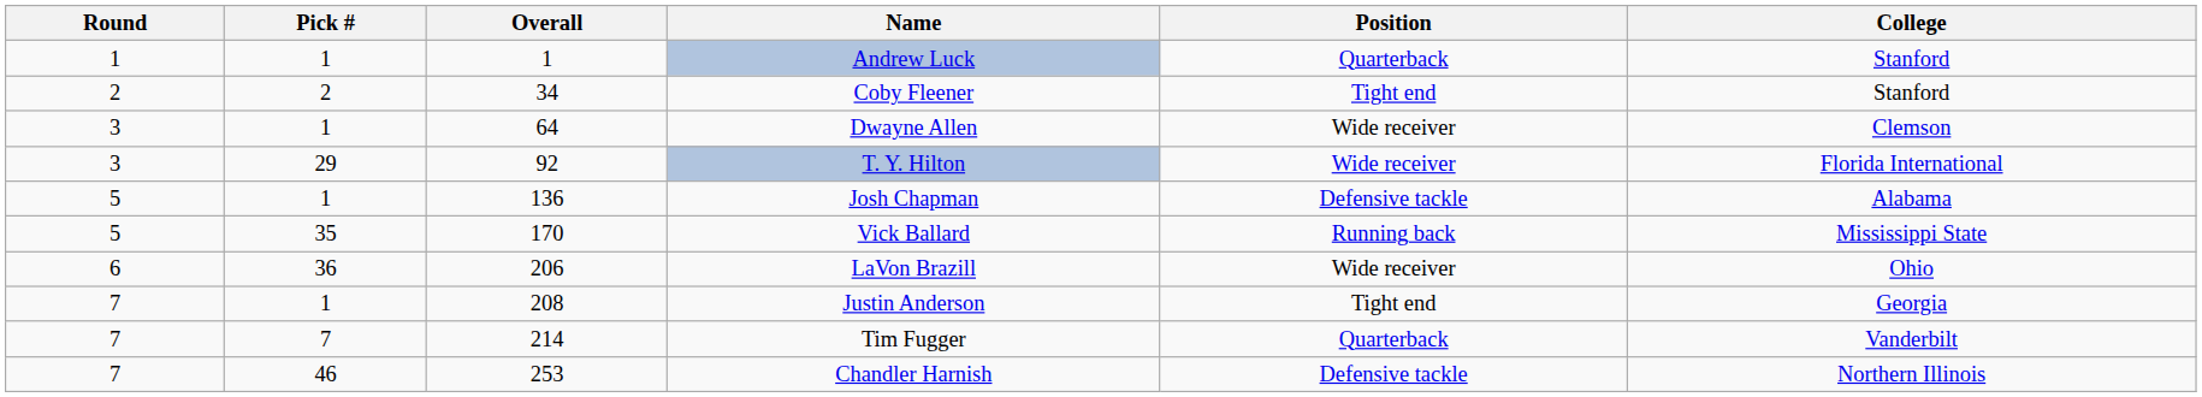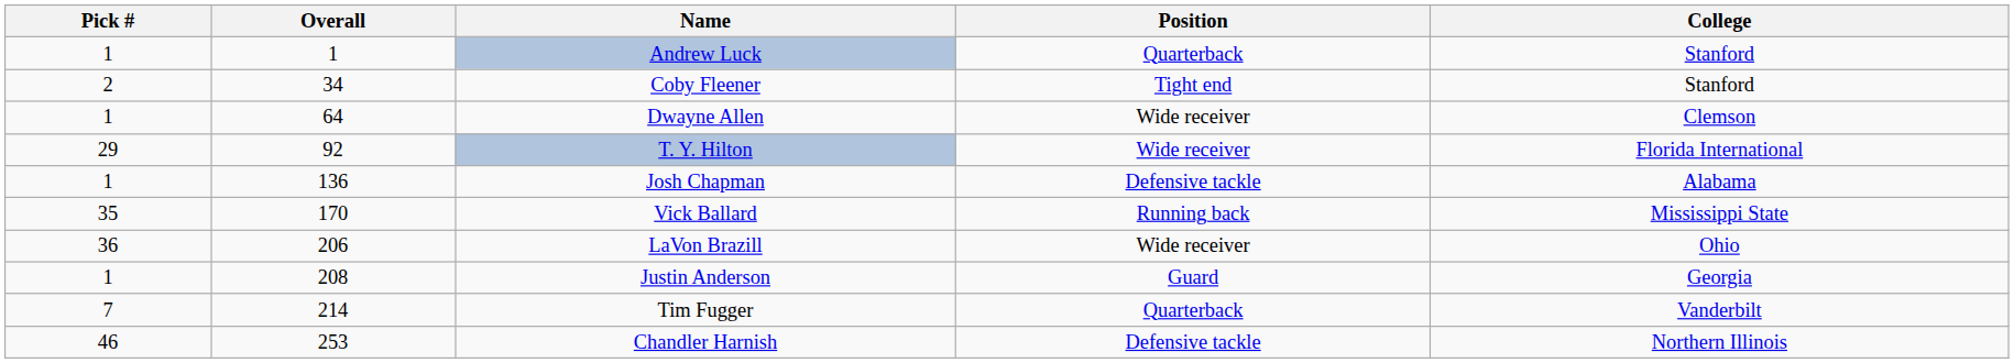 <table class="wikitable sortable sortable" style="width: 100%; text-align:center">
 <tr>
-<th>Round</th>
 <th>Pick #</th>
 <th>Overall</th>
 <th>Name</th>
 <th>Position</th>
 <th>College</th>
 </tr>
 <tr>
 <td>1</td>
 <td>1</td>
-<td>1</td>
 <td bgcolor=lightsteelblue><a href='#'>Andrew Luck</a></td>
 <td><a href='#'>Quarterback</a></td>
 <td><a href='#'>Stanford</a></td>
 </tr>
 <tr>
-<td>2</td>
 <td>2</td>
 <td>34</td>
 <td><a href='#'>Coby Fleener</a></td>
 <td><a href='#'>Tight end</a></td>
 <td>Stanford</td>
 </tr>
 <tr>
-<td>3</td>
 <td>1</td>
 <td>64</td>
 <td><a href='#'>Dwayne Allen</a></td>
 <td>Wide receiver</td>
 <td><a href='#'>Clemson</a></td>
 </tr>
 <tr>
-<td>3</td>
 <td>29</td>
 <td>92</td>
 <td bgcolor=lightsteelblue><a href='#'>T. Y. Hilton</a></td>
 <td><a href='#'>Wide receiver</a></td>
 <td><a href='#'>Florida International</a></td>
 </tr>
 <tr>
-<td>5</td>
 <td>1</td>
 <td>136</td>
 <td><a href='#'>Josh Chapman</a></td>
 <td><a href='#'>Defensive tackle</a></td>
 <td><a href='#'>Alabama</a></td>
 </tr>
 <tr>
-<td>5</td>
 <td>35</td>
 <td>170</td>
 <td><a href='#'>Vick Ballard</a></td>
 <td><a href='#'>Running back</a></td>
 <td><a href='#'>Mississippi State</a></td>
 </tr>
 <tr>
-<td>6</td>
 <td>36</td>
 <td>206</td>
 <td><a href='#'>LaVon Brazill</a></td>
 <td>Wide receiver</td>
 <td><a href='#'>Ohio</a></td>
 </tr>
 <tr>
-<td>7</td>
 <td>1</td>
 <td>208</td>
 <td><a href='#'>Justin Anderson</a></td>
-<td>Tight end</td>
+<td><a href='#'>Guard</a></td>
 <td><a href='#'>Georgia</a></td>
 </tr>
 <tr>
-<td>7</td>
 <td>7</td>
 <td>214</td>
 <td>Tim Fugger</td>
 <td><a href='#'>Quarterback</a></td>
 <td><a href='#'>Vanderbilt</a></td>
 </tr>
 <tr>
-<td>7</td>
 <td>46</td>
 <td>253</td>
 <td><a href='#'>Chandler Harnish</a></td>
 <td><a href='#'>Defensive tackle</a></td>
 <td><a href='#'>Northern Illinois</a></td>
 </tr>
 </table>
